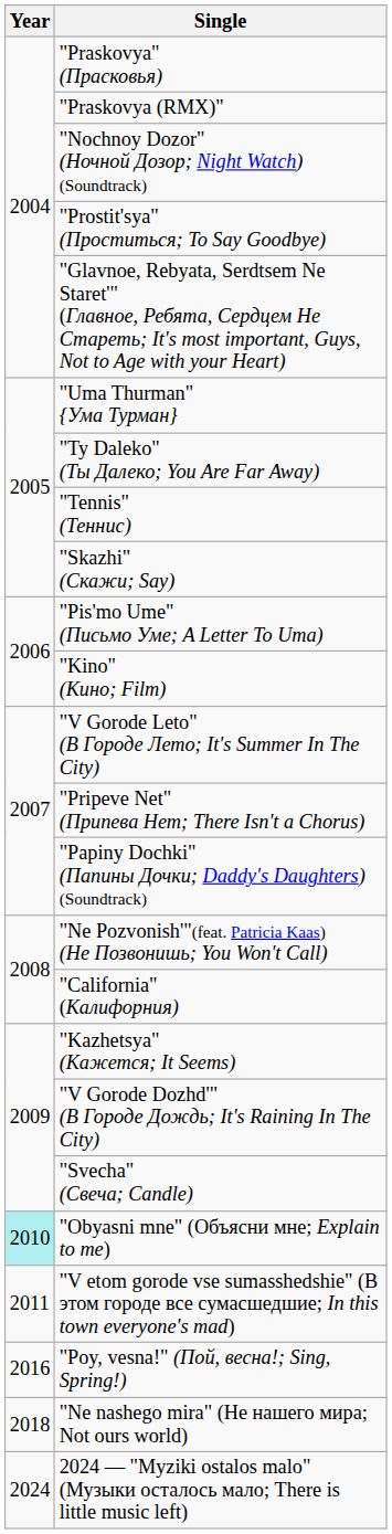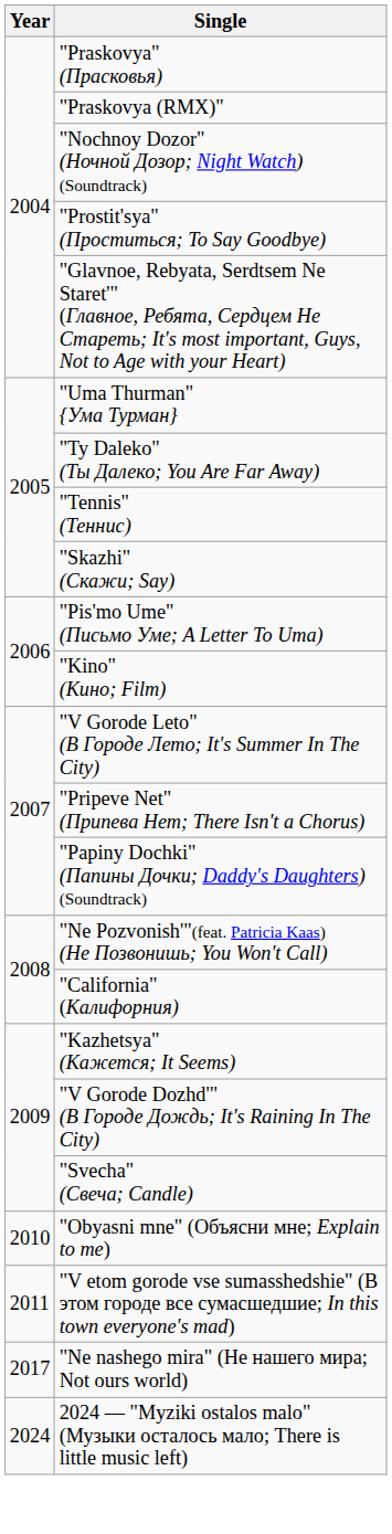 <table class="wikitable plainrowheaders">
 <tr>
 <th>Year</th>
 <th style="width:16em;">Single</th>
 </tr>
 <tr>
 <td rowspan="5">2004</td>
 <td align=left>"Praskovya" <br> <em>(Прасковья)</em></td>
 </tr>
 <tr>
 <td align=left>"Praskovya (RMX)"</td>
 </tr>
 <tr>
 <td align=left>"Nochnoy Dozor" <br><em>(Ночной Дозор; <a href='#'>Night Watch</a>)</em> <small>(Soundtrack)</small></td>
 </tr>
 <tr>
 <td align=left>"Prostit'sya" <br><em>(Проститься; To Say Goodbye)</em></td>
 </tr>
 <tr>
 <td align=left>"Glavnoe, Rebyata, Serdtsem Ne Staret'" <br>(<em>Главное, Ребята, Сердцем Не Стареть; It's most important, Guys, Not to Age with your Heart)</em></td>
 </tr>
 <tr>
 <td rowspan=4>2005</td>
 <td align=left>"Uma Thurman" <br><em>{Ума Турман}</em></td>
 </tr>
 <tr>
 <td align=left>"Ty Daleko" <br><em>(Ты Далеко; You Are Far Away)</em></td>
 </tr>
 <tr>
 <td align=left>"Tennis" <br><em>(Теннис)</em></td>
 </tr>
 <tr>
 <td align=left>"Skazhi" <br><em>(Скажи; Say)</em></td>
 </tr>
 <tr>
 <td rowspan=2>2006</td>
 <td align=left>"Pis'mo Ume" <br><em>(Письмо Уме; A Letter To Uma)</em></td>
 </tr>
 <tr>
 <td align=left>"Kino" <br><em>(Кино; Film)</em></td>
 </tr>
 <tr>
 <td rowspan=3>2007</td>
 <td align=left>"V Gorode Leto" <br><em>(В Городе Лето; It's Summer In The City)</em></td>
 </tr>
 <tr>
 <td align=left>"Pripeve Net" <br><em>(Припева Нет; There Isn't a Chorus)</em></td>
 </tr>
 <tr>
 <td align=left>"Papiny Dochki" <br><em>(Папины Дочки; <a href='#'>Daddy's Daughters</a>)</em> <small>(Soundtrack)</small></td>
 </tr>
 <tr>
 <td rowspan=2>2008</td>
 <td align=left>"Ne Pozvonish'"<small>(feat. <a href='#'>Patricia Kaas</a>)</small> <br><em>(Не Позвонишь; You Won't Call)</em></td>
 </tr>
 <tr>
 <td align=left>"California" <br>(<em>Калифорния)</em></td>
 </tr>
 <tr>
 <td rowspan=3>2009</td>
 <td align=left>"Kazhetsya" <br><em>(Кажется; It Seems)</em></td>
 </tr>
 <tr>
 <td align=left>"V Gorode Dozhd'" <br><em>(В Городе Дождь; It's Raining In The City)</em></td>
 </tr>
 <tr>
 <td align=left>"Svecha" <br><em>(Свеча; Candle)</em></td>
 </tr>
 <tr>
-<td style="background: paleturquoise;">2010</td>
+<td>2010</td>
 <td>"Obyasni mne" (Объясни мне; <em>Explain to me</em>)</td>
 </tr>
 <tr>
 <td>2011</td>
 <td>"V etom gorode vse sumasshedshie" (В этом городе все сумасшедшие; <em>In this town everyone's mad</em>)</td>
 </tr>
 <tr>
-<td>2016</td>
-<td>"Poy, vesna!" <em>(Пой, весна!; Sing, Spring!)</em></td>
-</tr>
-<tr>
-<td>2018</td>
+<td>2017</td>
 <td>"Ne nashego mira" (Не нашего мира; Not ours world)</td>
 </tr>
 <tr>
 <td>2024</td>
 <td>2024 —  "Myziki ostalos malo" (Музыки осталось мало; There is little music left)</td>
 </tr>
 </table>
